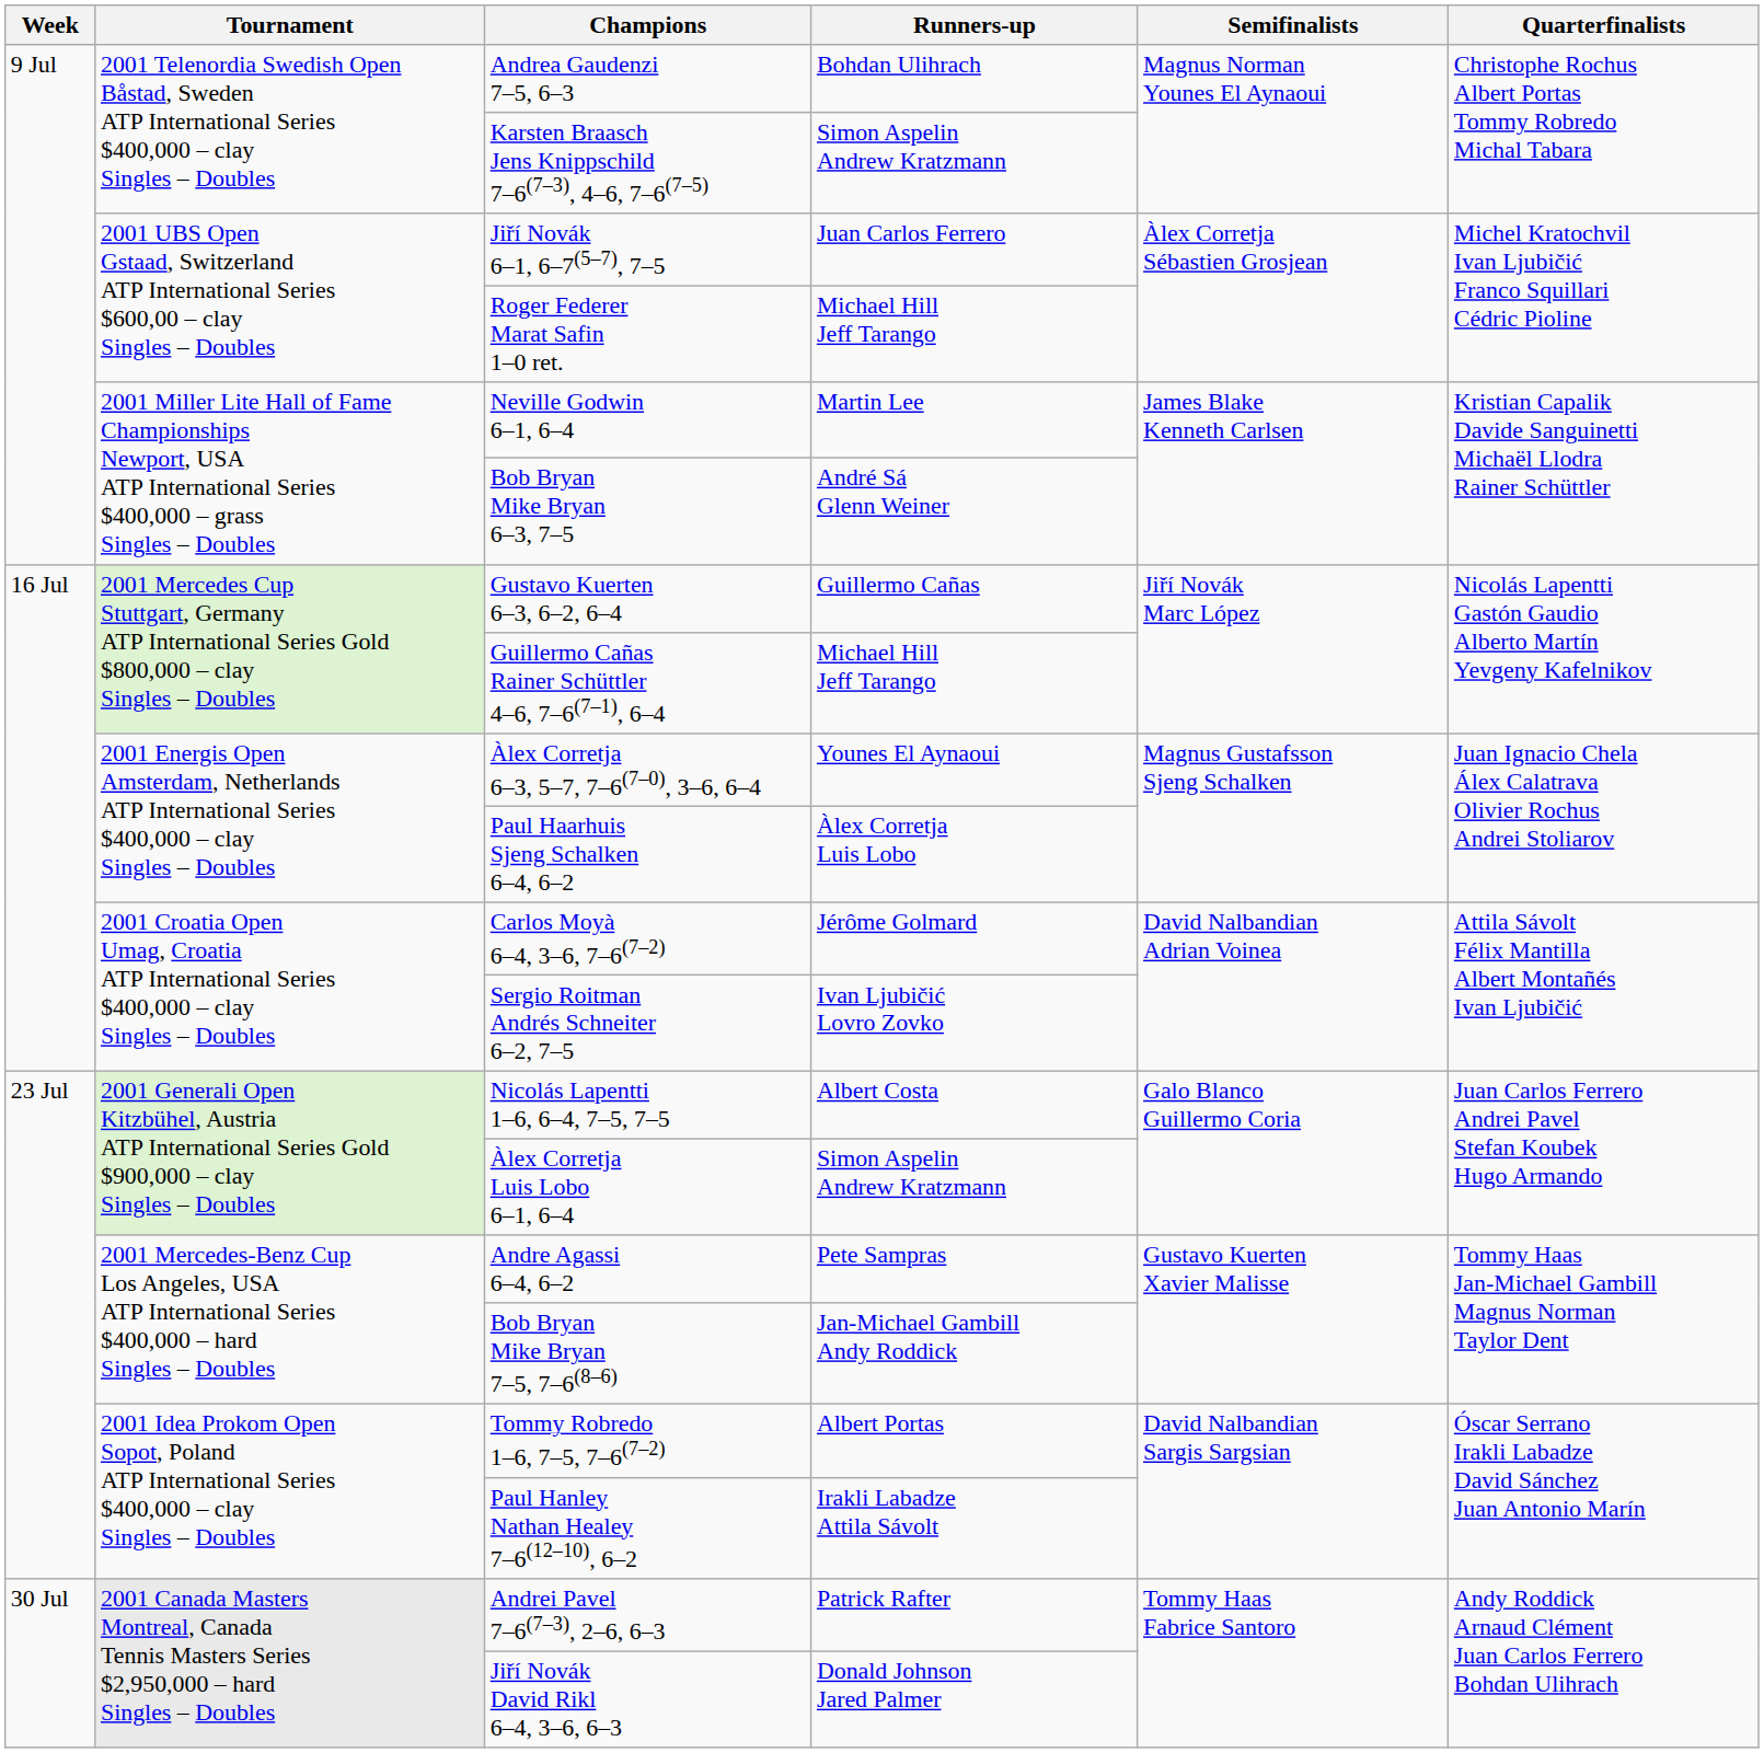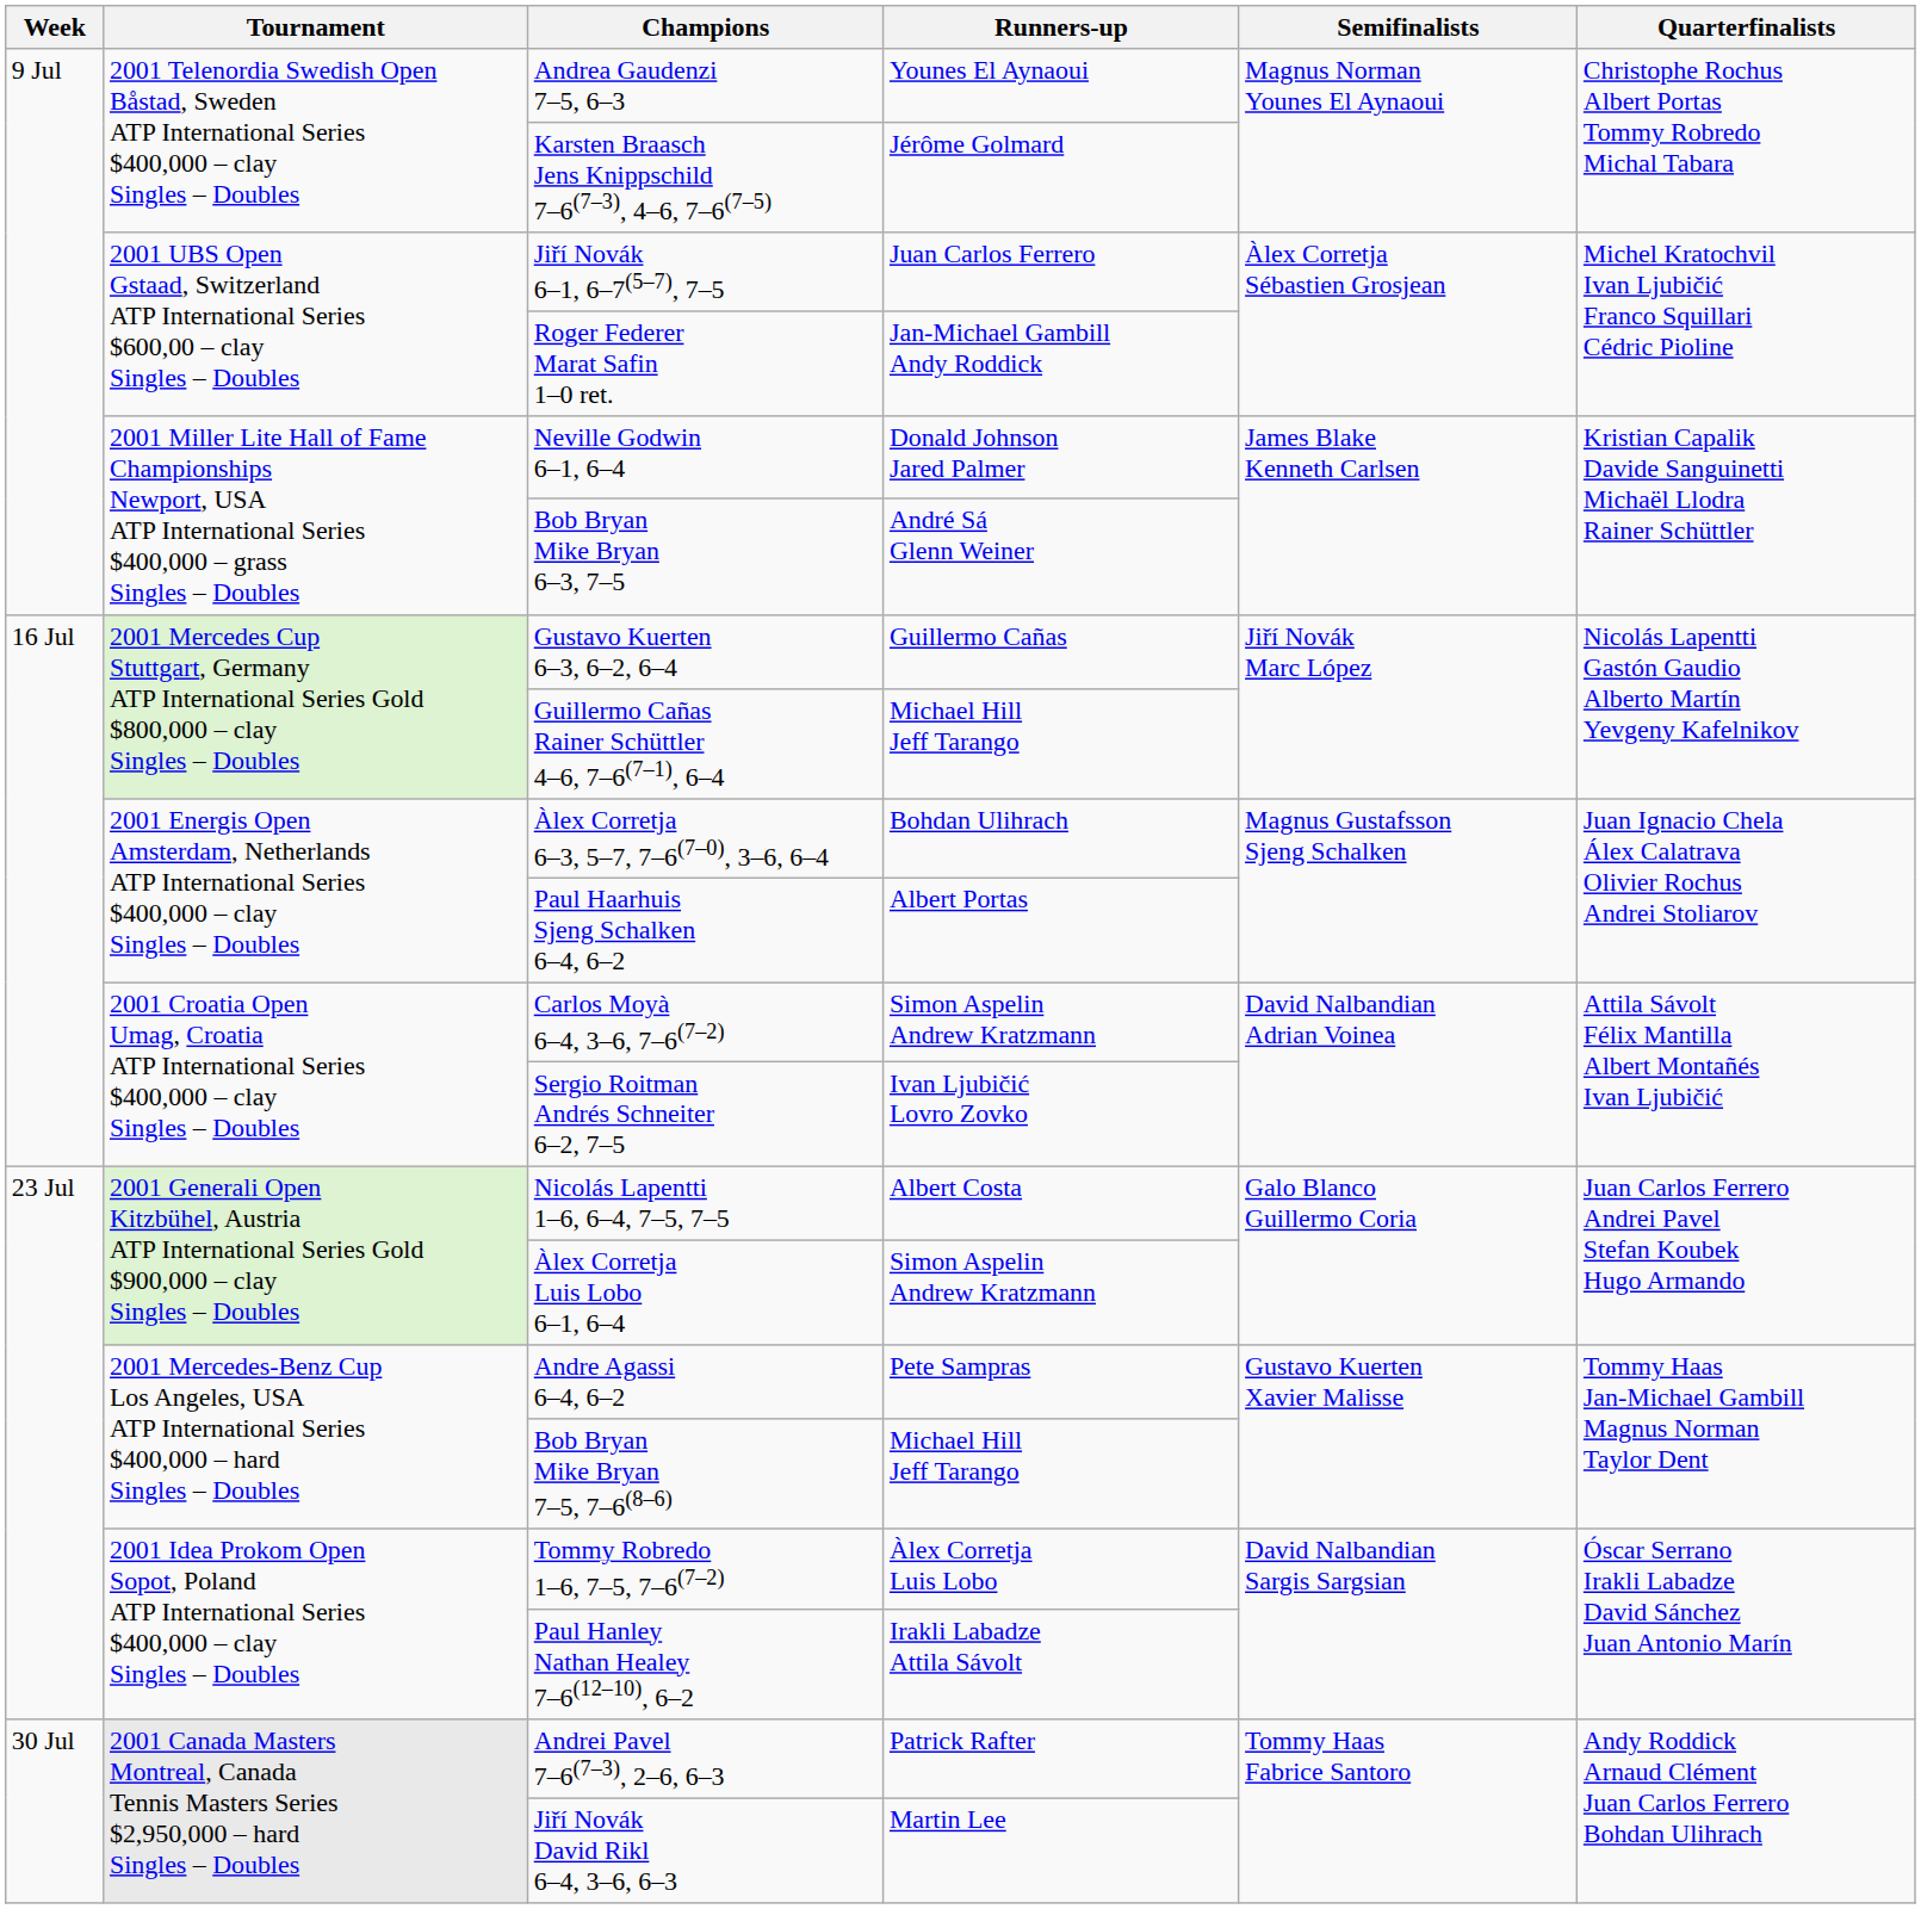 <table class=wikitable style=font-size:95%>
 <tr>
 <th style="width:50px;">Week</th>
 <th style="width:240px;">Tournament</th>
 <th style="width:200px;">Champions</th>
 <th style="width:200px;">Runners-up</th>
 <th style="width:190px;">Semifinalists</th>
 <th style="width:190px;">Quarterfinalists</th>
 </tr>
 <tr valign=top>
 <td rowspan=6>9 Jul</td>
 <td rowspan=2><a href='#'>2001 Telenordia Swedish Open</a><br> <a href='#'>Båstad</a>, Sweden<br>ATP International Series<br>$400,000 – clay <br> <a href='#'>Singles</a> – <a href='#'>Doubles</a></td>
 <td> <a href='#'>Andrea Gaudenzi</a> <br>7–5, 6–3</td>
-<td> <a href='#'>Bohdan Ulihrach</a></td>
+<td> <a href='#'>Younes El Aynaoui</a></td>
 <td rowspan=2> <a href='#'>Magnus Norman</a> <br> <a href='#'>Younes El Aynaoui</a></td>
 <td rowspan=2> <a href='#'>Christophe Rochus</a> <br>  <a href='#'>Albert Portas</a> <br> <a href='#'>Tommy Robredo</a>  <br>  <a href='#'>Michal Tabara</a></td>
 </tr>
 <tr valign=top>
 <td> <a href='#'>Karsten Braasch</a><br> <a href='#'>Jens Knippschild</a><br> 7–6<sup>(7–3)</sup>, 4–6, 7–6<sup>(7–5)</sup></td>
-<td> <a href='#'>Simon Aspelin</a><br> <a href='#'>Andrew Kratzmann</a></td>
+<td> <a href='#'>Jérôme Golmard</a></td>
 </tr>
 <tr valign=top>
 <td rowspan=2><a href='#'>2001 UBS Open</a><br> <a href='#'>Gstaad</a>, Switzerland<br>ATP International Series<br>$600,00 – clay <br> <a href='#'>Singles</a> – <a href='#'>Doubles</a></td>
 <td> <a href='#'>Jiří Novák</a> <br>6–1, 6–7<sup>(5–7)</sup>, 7–5</td>
 <td> <a href='#'>Juan Carlos Ferrero</a></td>
 <td rowspan=2> <a href='#'>Àlex Corretja</a> <br> <a href='#'>Sébastien Grosjean</a></td>
 <td rowspan=2> <a href='#'>Michel Kratochvil</a> <br>  <a href='#'>Ivan Ljubičić</a> <br> <a href='#'>Franco Squillari</a>  <br>  <a href='#'>Cédric Pioline</a></td>
 </tr>
 <tr valign=top>
 <td> <a href='#'>Roger Federer</a><br> <a href='#'>Marat Safin</a><br> 1–0 ret.</td>
-<td> <a href='#'>Michael Hill</a><br> <a href='#'>Jeff Tarango</a></td>
+<td> <a href='#'>Jan-Michael Gambill</a><br> <a href='#'>Andy Roddick</a></td>
 </tr>
 <tr valign=top>
 <td rowspan=2><a href='#'>2001 Miller Lite Hall of Fame Championships</a><br> <a href='#'>Newport</a>, USA<br>ATP International Series<br>$400,000 – grass <br> <a href='#'>Singles</a> – <a href='#'>Doubles</a></td>
 <td> <a href='#'>Neville Godwin</a> <br>6–1, 6–4</td>
-<td> <a href='#'>Martin Lee</a></td>
+<td> <a href='#'>Donald Johnson</a><br> <a href='#'>Jared Palmer</a></td>
 <td rowspan=2> <a href='#'>James Blake</a> <br> <a href='#'>Kenneth Carlsen</a></td>
 <td rowspan=2> <a href='#'>Kristian Capalik</a> <br>  <a href='#'>Davide Sanguinetti</a> <br> <a href='#'>Michaël Llodra</a>  <br>  <a href='#'>Rainer Schüttler</a></td>
 </tr>
 <tr valign=top>
 <td> <a href='#'>Bob Bryan</a><br> <a href='#'>Mike Bryan</a><br> 6–3, 7–5</td>
 <td> <a href='#'>André Sá</a><br> <a href='#'>Glenn Weiner</a></td>
 </tr>
 <tr valign=top>
 <td rowspan=6>16 Jul</td>
 <td bgcolor=#DDF3D1 rowspan=2><a href='#'>2001 Mercedes Cup</a><br> <a href='#'>Stuttgart</a>, Germany<br>ATP International Series Gold<br>$800,000 – clay <br> <a href='#'>Singles</a> – <a href='#'>Doubles</a></td>
 <td> <a href='#'>Gustavo Kuerten</a> <br>6–3, 6–2, 6–4</td>
 <td> <a href='#'>Guillermo Cañas</a></td>
 <td rowspan=2> <a href='#'>Jiří Novák</a> <br> <a href='#'>Marc López</a></td>
 <td rowspan=2> <a href='#'>Nicolás Lapentti</a> <br>  <a href='#'>Gastón Gaudio</a> <br> <a href='#'>Alberto Martín</a>  <br>  <a href='#'>Yevgeny Kafelnikov</a></td>
 </tr>
 <tr valign=top>
 <td> <a href='#'>Guillermo Cañas</a><br> <a href='#'>Rainer Schüttler</a><br> 4–6, 7–6<sup>(7–1)</sup>, 6–4</td>
 <td> <a href='#'>Michael Hill</a><br> <a href='#'>Jeff Tarango</a></td>
 </tr>
 <tr valign=top>
 <td rowspan=2><a href='#'>2001 Energis Open</a><br> <a href='#'>Amsterdam</a>, Netherlands<br>ATP International Series<br>$400,000 – clay <br> <a href='#'>Singles</a> – <a href='#'>Doubles</a></td>
 <td> <a href='#'>Àlex Corretja</a> <br>6–3, 5–7, 7–6<sup>(7–0)</sup>, 3–6, 6–4</td>
-<td> <a href='#'>Younes El Aynaoui</a></td>
+<td> <a href='#'>Bohdan Ulihrach</a></td>
 <td rowspan=2> <a href='#'>Magnus Gustafsson</a> <br> <a href='#'>Sjeng Schalken</a></td>
 <td rowspan=2> <a href='#'>Juan Ignacio Chela</a> <br>  <a href='#'>Álex Calatrava</a> <br> <a href='#'>Olivier Rochus</a>  <br>  <a href='#'>Andrei Stoliarov</a></td>
 </tr>
 <tr valign=top>
 <td> <a href='#'>Paul Haarhuis</a><br> <a href='#'>Sjeng Schalken</a><br> 6–4, 6–2</td>
-<td> <a href='#'>Àlex Corretja</a><br> <a href='#'>Luis Lobo</a></td>
+<td> <a href='#'>Albert Portas</a></td>
 </tr>
 <tr valign=top>
 <td rowspan=2><a href='#'>2001 Croatia Open</a><br>  <a href='#'>Umag</a>, <a href='#'>Croatia</a><br>ATP International Series<br>$400,000 – clay <br> <a href='#'>Singles</a> – <a href='#'>Doubles</a></td>
 <td> <a href='#'>Carlos Moyà</a> <br>6–4, 3–6, 7–6<sup>(7–2)</sup></td>
-<td> <a href='#'>Jérôme Golmard</a></td>
+<td> <a href='#'>Simon Aspelin</a><br> <a href='#'>Andrew Kratzmann</a></td>
 <td rowspan=2> <a href='#'>David Nalbandian</a> <br> <a href='#'>Adrian Voinea</a></td>
 <td rowspan=2> <a href='#'>Attila Sávolt</a> <br>  <a href='#'>Félix Mantilla</a> <br> <a href='#'>Albert Montañés</a>  <br>  <a href='#'>Ivan Ljubičić</a></td>
 </tr>
 <tr valign=top>
 <td> <a href='#'>Sergio Roitman</a><br> <a href='#'>Andrés Schneiter</a><br> 6–2, 7–5</td>
 <td> <a href='#'>Ivan Ljubičić</a><br> <a href='#'>Lovro Zovko</a></td>
 </tr>
 <tr valign=top>
 <td rowspan=6>23 Jul</td>
 <td bgcolor=#DDF3D1 rowspan=2><a href='#'>2001 Generali Open</a><br>  <a href='#'>Kitzbühel</a>, Austria<br>ATP International Series Gold<br>$900,000 – clay <br> <a href='#'>Singles</a> – <a href='#'>Doubles</a></td>
 <td> <a href='#'>Nicolás Lapentti</a> <br>1–6, 6–4, 7–5, 7–5</td>
 <td> <a href='#'>Albert Costa</a></td>
 <td rowspan=2> <a href='#'>Galo Blanco</a> <br> <a href='#'>Guillermo Coria</a></td>
 <td rowspan=2> <a href='#'>Juan Carlos Ferrero</a> <br>  <a href='#'>Andrei Pavel</a> <br> <a href='#'>Stefan Koubek</a>  <br>  <a href='#'>Hugo Armando</a></td>
 </tr>
 <tr valign=top>
 <td> <a href='#'>Àlex Corretja</a><br> <a href='#'>Luis Lobo</a><br> 6–1, 6–4</td>
 <td> <a href='#'>Simon Aspelin</a><br> <a href='#'>Andrew Kratzmann</a></td>
 </tr>
 <tr valign=top>
 <td rowspan=2><a href='#'>2001 Mercedes-Benz Cup</a><br>  Los Angeles, USA<br>ATP International Series<br>$400,000 – hard <br> <a href='#'>Singles</a> – <a href='#'>Doubles</a></td>
 <td> <a href='#'>Andre Agassi</a> <br>6–4, 6–2</td>
 <td> <a href='#'>Pete Sampras</a></td>
 <td rowspan=2> <a href='#'>Gustavo Kuerten</a> <br> <a href='#'>Xavier Malisse</a></td>
 <td rowspan=2> <a href='#'>Tommy Haas</a> <br>  <a href='#'>Jan-Michael Gambill</a> <br> <a href='#'>Magnus Norman</a>  <br>  <a href='#'>Taylor Dent</a></td>
 </tr>
 <tr valign=top>
 <td> <a href='#'>Bob Bryan</a><br> <a href='#'>Mike Bryan</a><br> 7–5, 7–6<sup>(8–6)</sup></td>
-<td> <a href='#'>Jan-Michael Gambill</a><br> <a href='#'>Andy Roddick</a></td>
+<td> <a href='#'>Michael Hill</a><br> <a href='#'>Jeff Tarango</a></td>
 </tr>
 <tr valign=top>
 <td rowspan=2><a href='#'>2001 Idea Prokom Open</a><br> <a href='#'>Sopot</a>, Poland<br>ATP International Series<br>$400,000 – clay <br> <a href='#'>Singles</a> – <a href='#'>Doubles</a></td>
 <td> <a href='#'>Tommy Robredo</a> <br>1–6, 7–5, 7–6<sup>(7–2)</sup></td>
-<td> <a href='#'>Albert Portas</a></td>
+<td> <a href='#'>Àlex Corretja</a><br> <a href='#'>Luis Lobo</a></td>
 <td rowspan=2> <a href='#'>David Nalbandian</a> <br> <a href='#'>Sargis Sargsian</a></td>
 <td rowspan=2> <a href='#'>Óscar Serrano</a> <br>  <a href='#'>Irakli Labadze</a> <br> <a href='#'>David Sánchez</a>  <br>  <a href='#'>Juan Antonio Marín</a></td>
 </tr>
 <tr valign=top>
 <td> <a href='#'>Paul Hanley</a><br> <a href='#'>Nathan Healey</a><br> 7–6<sup>(12–10)</sup>, 6–2</td>
 <td> <a href='#'>Irakli Labadze</a><br> <a href='#'>Attila Sávolt</a></td>
 </tr>
 <tr valign=top>
 <td rowspan=2>30 Jul</td>
 <td bgcolor=#E9E9E9 rowspan=2><a href='#'>2001 Canada Masters</a><br> <a href='#'>Montreal</a>, Canada<br>Tennis Masters Series<br>$2,950,000 – hard <br> <a href='#'>Singles</a> – <a href='#'>Doubles</a></td>
 <td> <a href='#'>Andrei Pavel</a> <br>7–6<sup>(7–3)</sup>, 2–6, 6–3</td>
 <td> <a href='#'>Patrick Rafter</a></td>
 <td rowspan=2> <a href='#'>Tommy Haas</a> <br> <a href='#'>Fabrice Santoro</a></td>
 <td rowspan=2> <a href='#'>Andy Roddick</a> <br>  <a href='#'>Arnaud Clément</a> <br> <a href='#'>Juan Carlos Ferrero</a>  <br>  <a href='#'>Bohdan Ulihrach</a></td>
 </tr>
 <tr valign=top>
 <td> <a href='#'>Jiří Novák</a><br> <a href='#'>David Rikl</a><br> 6–4, 3–6, 6–3</td>
-<td> <a href='#'>Donald Johnson</a><br> <a href='#'>Jared Palmer</a></td>
+<td> <a href='#'>Martin Lee</a></td>
 </tr>
 </table>
